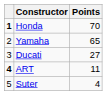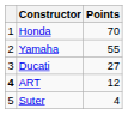 <table class="wikitable" style="font-size: 95%;">
 <tr>
 <th></th>
 <th>Constructor</th>
 <th>Points</th>
 </tr>
 <tr>
-<td align=center><strong>1</strong></td>
+<td align=center>1</td>
 <td> <a href='#'>Honda</a></td>
 <td align=right>70</td>
 </tr>
 <tr>
 <td align=center>2</td>
 <td> <a href='#'>Yamaha</a></td>
-<td align=right>65</td>
+<td align=right>55</td>
 </tr>
 <tr>
 <td align=center>3</td>
 <td> <a href='#'>Ducati</a></td>
 <td align=right>27</td>
 </tr>
 <tr>
 <td align=center><strong>4</strong></td>
 <td> <a href='#'>ART</a></td>
-<td align=right>11</td>
+<td align=right>12</td>
 </tr>
 <tr>
 <td align=center>5</td>
 <td> <a href='#'>Suter</a></td>
 <td align=right>4</td>
 </tr>
 </table>
